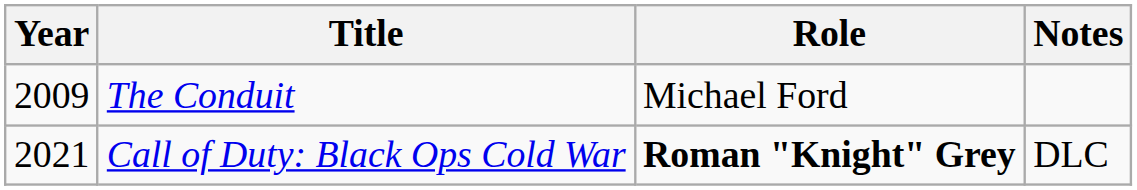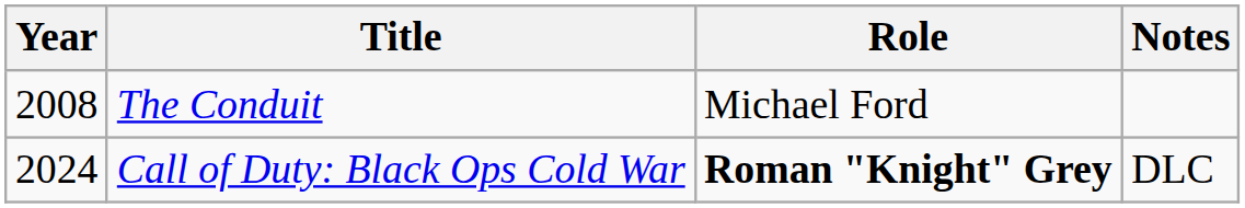 <table class="wikitable sortable">
 <tr>
 <th>Year</th>
 <th>Title</th>
 <th>Role</th>
 <th class="unsortable">Notes</th>
 </tr>
 <tr>
-<td>2009</td>
+<td>2008</td>
 <td><em><a href='#'>The Conduit</a></em></td>
 <td>Michael Ford</td>
 <td></td>
 </tr>
 <tr>
-<td>2021</td>
+<td>2024</td>
 <td><em><a href='#'>Call of Duty: Black Ops Cold War</a></em></td>
 <td><strong>Roman "Knight" Grey</strong></td>
 <td>DLC</td>
 </tr>
 </table>
